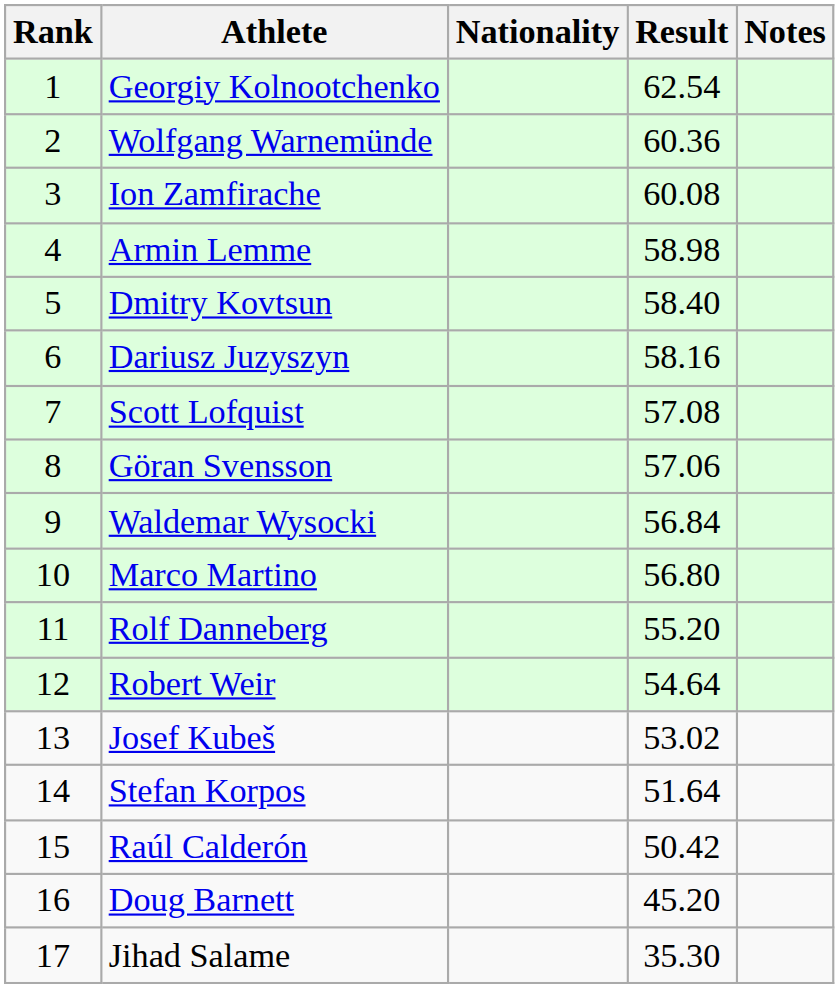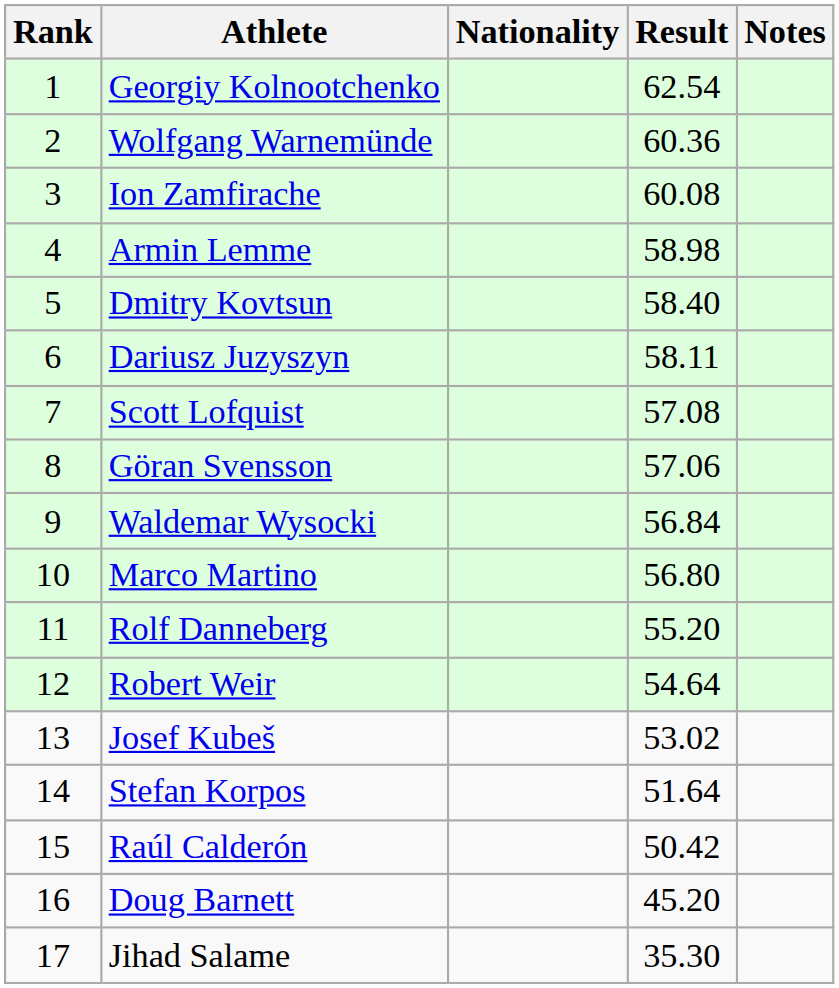 <table class="wikitable sortable" style="text-align:center">
 <tr>
 <th>Rank</th>
 <th>Athlete</th>
 <th>Nationality</th>
 <th>Result</th>
 <th>Notes</th>
 </tr>
 <tr bgcolor=ddffdd>
 <td>1</td>
 <td align=left><a href='#'>Georgiy Kolnootchenko</a></td>
 <td align=left></td>
 <td>62.54</td>
 <td></td>
 </tr>
 <tr bgcolor=ddffdd>
 <td>2</td>
 <td align=left><a href='#'>Wolfgang Warnemünde</a></td>
 <td align=left></td>
 <td>60.36</td>
 <td></td>
 </tr>
 <tr bgcolor=ddffdd>
 <td>3</td>
 <td align=left><a href='#'>Ion Zamfirache</a></td>
 <td align=left></td>
 <td>60.08</td>
 <td></td>
 </tr>
 <tr bgcolor=ddffdd>
 <td>4</td>
 <td align=left><a href='#'>Armin Lemme</a></td>
 <td align=left></td>
 <td>58.98</td>
 <td></td>
 </tr>
 <tr bgcolor=ddffdd>
 <td>5</td>
 <td align=left><a href='#'>Dmitry Kovtsun</a></td>
 <td align=left></td>
 <td>58.40</td>
 <td></td>
 </tr>
 <tr bgcolor=ddffdd>
 <td>6</td>
 <td align=left><a href='#'>Dariusz Juzyszyn</a></td>
 <td align=left></td>
-<td>58.16</td>
+<td>58.11</td>
 <td></td>
 </tr>
 <tr bgcolor=ddffdd>
 <td>7</td>
 <td align=left><a href='#'>Scott Lofquist</a></td>
 <td align=left></td>
 <td>57.08</td>
 <td></td>
 </tr>
 <tr bgcolor=ddffdd>
 <td>8</td>
 <td align=left><a href='#'>Göran Svensson</a></td>
 <td align=left></td>
 <td>57.06</td>
 <td></td>
 </tr>
 <tr bgcolor=ddffdd>
 <td>9</td>
 <td align=left><a href='#'>Waldemar Wysocki</a></td>
 <td align=left></td>
 <td>56.84</td>
 <td></td>
 </tr>
 <tr bgcolor=ddffdd>
 <td>10</td>
 <td align=left><a href='#'>Marco Martino</a></td>
 <td align=left></td>
 <td>56.80</td>
 <td></td>
 </tr>
 <tr bgcolor=ddffdd>
 <td>11</td>
 <td align=left><a href='#'>Rolf Danneberg</a></td>
 <td align=left></td>
 <td>55.20</td>
 <td></td>
 </tr>
 <tr bgcolor=ddffdd>
 <td>12</td>
 <td align=left><a href='#'>Robert Weir</a></td>
 <td align=left></td>
 <td>54.64</td>
 <td></td>
 </tr>
 <tr>
 <td>13</td>
 <td align=left><a href='#'>Josef Kubeš</a></td>
 <td align=left></td>
 <td>53.02</td>
 <td></td>
 </tr>
 <tr>
 <td>14</td>
 <td align=left><a href='#'>Stefan Korpos</a></td>
 <td align=left></td>
 <td>51.64</td>
 <td></td>
 </tr>
 <tr>
 <td>15</td>
 <td align=left><a href='#'>Raúl Calderón</a></td>
 <td align=left></td>
 <td>50.42</td>
 <td></td>
 </tr>
 <tr>
 <td>16</td>
 <td align=left><a href='#'>Doug Barnett</a></td>
 <td align=left></td>
 <td>45.20</td>
 <td></td>
 </tr>
 <tr>
 <td>17</td>
 <td align=left>Jihad Salame</td>
 <td align=left></td>
 <td>35.30</td>
 <td></td>
 </tr>
 </table>
